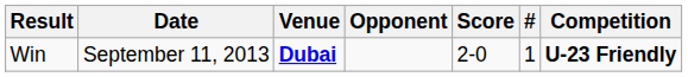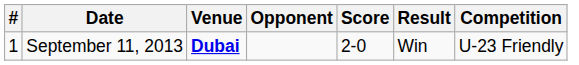 <table class="wikitable">
 <tr>
-<th>Result</th>
+<th>#</th>
 <th>Date</th>
 <th>Venue</th>
 <th>Opponent</th>
 <th>Score</th>
-<th>#</th>
+<th>Result</th>
 <th>Competition</th>
 </tr>
 <tr>
-<td>Win</td>
+<td>1</td>
 <td>September 11, 2013</td>
 <td><strong><a href='#'>Dubai</a></strong></td>
 <td></td>
 <td>2-0</td>
-<td>1</td>
-<td><strong>U-23 Friendly</strong></td>
+<td>Win</td>
+<td>U-23 Friendly</td>
 </tr>
 </table>
